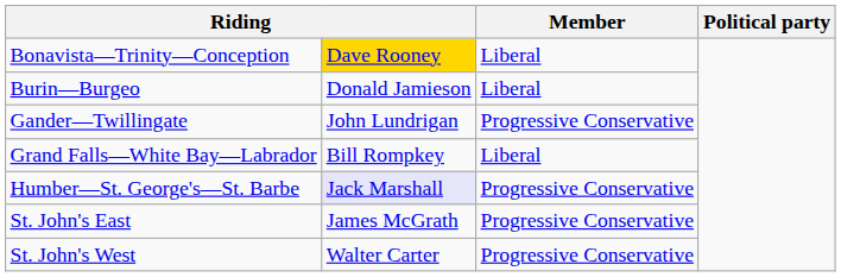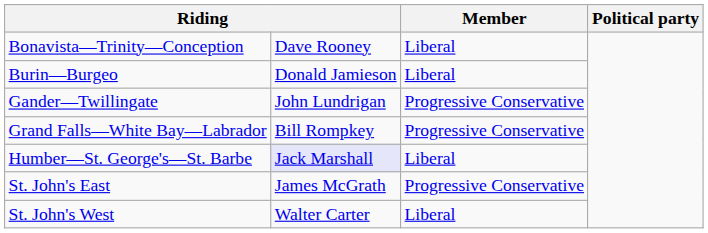 <table class="wikitable">
 <tr>
 <th colspan=2>Riding</th>
 <th>Member</th>
 <th>Political party</th>
 </tr>
 <tr>
 <td><a href='#'>Bonavista—Trinity—Conception</a></td>
-<td style="background: gold;"><a href='#'>Dave Rooney</a></td>
+<td><a href='#'>Dave Rooney</a></td>
 <td><a href='#'>Liberal</a></td>
 </tr>
 <tr>
 <td><a href='#'>Burin—Burgeo</a></td>
 <td><a href='#'>Donald Jamieson</a></td>
 <td><a href='#'>Liberal</a></td>
 </tr>
 <tr>
 <td><a href='#'>Gander—Twillingate</a></td>
 <td><a href='#'>John Lundrigan</a></td>
 <td><a href='#'>Progressive Conservative</a></td>
 </tr>
 <tr>
 <td><a href='#'>Grand Falls—White Bay—Labrador</a></td>
 <td><a href='#'>Bill Rompkey</a></td>
-<td><a href='#'>Liberal</a></td>
+<td><a href='#'>Progressive Conservative</a></td>
 </tr>
 <tr>
 <td><a href='#'>Humber—St. George's—St. Barbe</a></td>
 <td style="background: lavender;"><a href='#'>Jack Marshall</a></td>
-<td><a href='#'>Progressive Conservative</a></td>
+<td><a href='#'>Liberal</a></td>
 </tr>
 <tr>
 <td><a href='#'>St. John's East</a></td>
 <td><a href='#'>James McGrath</a></td>
 <td><a href='#'>Progressive Conservative</a></td>
 </tr>
 <tr>
 <td><a href='#'>St. John's West</a></td>
 <td><a href='#'>Walter Carter</a></td>
-<td><a href='#'>Progressive Conservative</a></td>
+<td><a href='#'>Liberal</a></td>
 </tr>
 </table>
